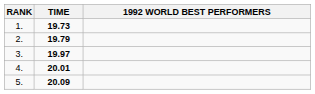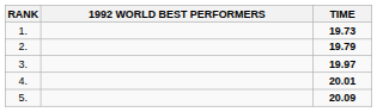 <table class="wikitable" style="border-collapse: collapse; font-size: 90%;">
 <tr>
 <th>RANK</th>
+<th align="center" style="width: 25em">1992 WORLD BEST PERFORMERS</th>
 <th align="center" style="width: 5em">TIME</th>
-<th align="center" style="width: 25em">1992 WORLD BEST PERFORMERS</th>
 </tr>
 <tr>
 <td align="center">1.</td>
+<td></td>
 <td align="center"><strong>19.73</strong></td>
-<td></td>
 </tr>
 <tr>
 <td align="center">2.</td>
+<td></td>
 <td align="center"><strong>19.79</strong></td>
-<td></td>
 </tr>
 <tr>
 <td align="center">3.</td>
+<td></td>
 <td align="center"><strong>19.97</strong></td>
-<td></td>
 </tr>
 <tr>
 <td align="center">4.</td>
+<td></td>
 <td align="center"><strong>20.01</strong></td>
-<td></td>
 </tr>
 <tr>
 <td align="center">5.</td>
+<td></td>
 <td align="center"><strong>20.09</strong></td>
-<td></td>
 </tr>
 </table>
